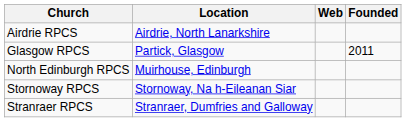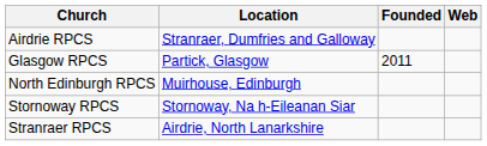 <table class="wikitable">
 <tr>
 <th>Church</th>
 <th>Location</th>
+<th>Founded</th>
 <th>Web</th>
-<th>Founded</th>
 </tr>
 <tr>
 <td>Airdrie RPCS</td>
-<td><a href='#'>Airdrie, North Lanarkshire</a></td>
+<td><a href='#'>Stranraer, Dumfries and Galloway</a></td>
 <td></td>
 <td></td>
 </tr>
 <tr>
 <td>Glasgow RPCS</td>
 <td><a href='#'>Partick, Glasgow</a></td>
+<td>2011</td>
 <td></td>
-<td>2011</td>
 </tr>
 <tr>
 <td>North Edinburgh RPCS</td>
 <td><a href='#'>Muirhouse, Edinburgh</a></td>
 <td></td>
 <td></td>
 </tr>
 <tr>
 <td>Stornoway RPCS</td>
 <td><a href='#'>Stornoway, Na h-Eileanan Siar</a></td>
 <td></td>
 <td></td>
 </tr>
 <tr>
 <td>Stranraer RPCS</td>
-<td><a href='#'>Stranraer, Dumfries and Galloway</a></td>
+<td><a href='#'>Airdrie, North Lanarkshire</a></td>
 <td></td>
 <td></td>
 </tr>
 </table>
